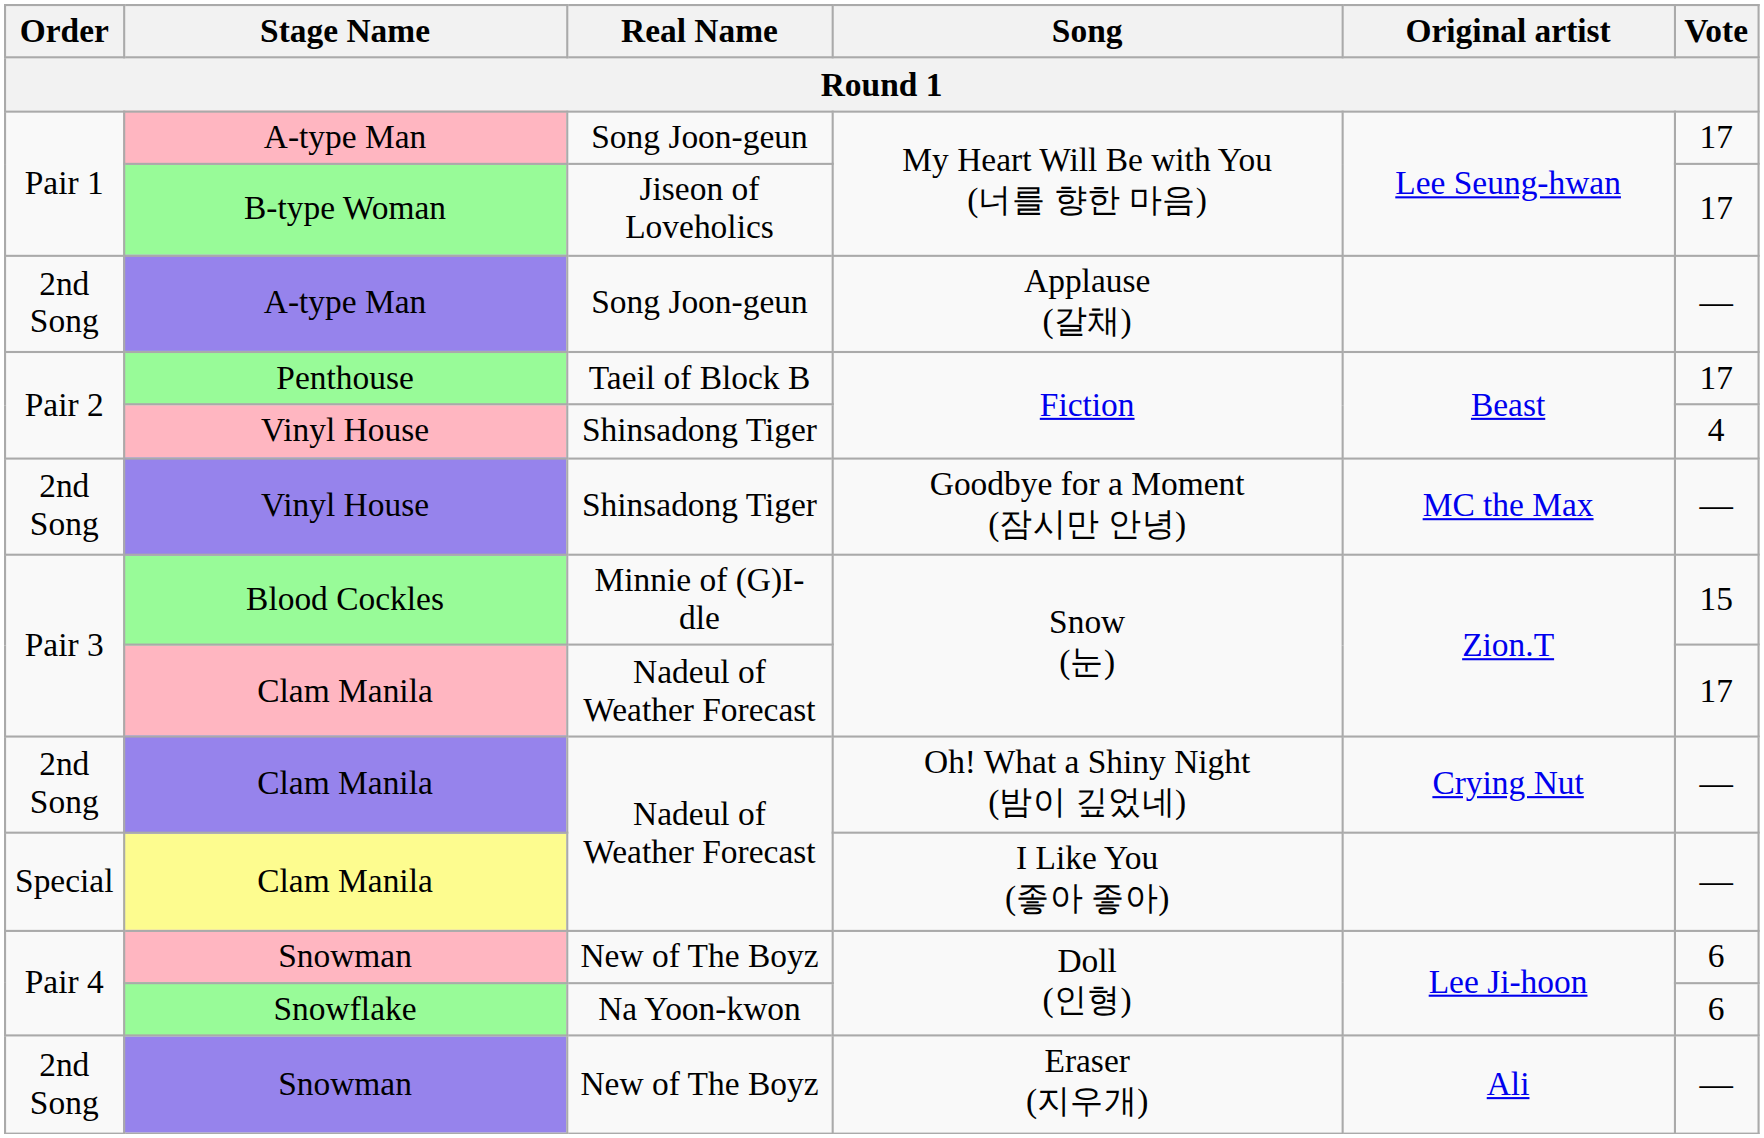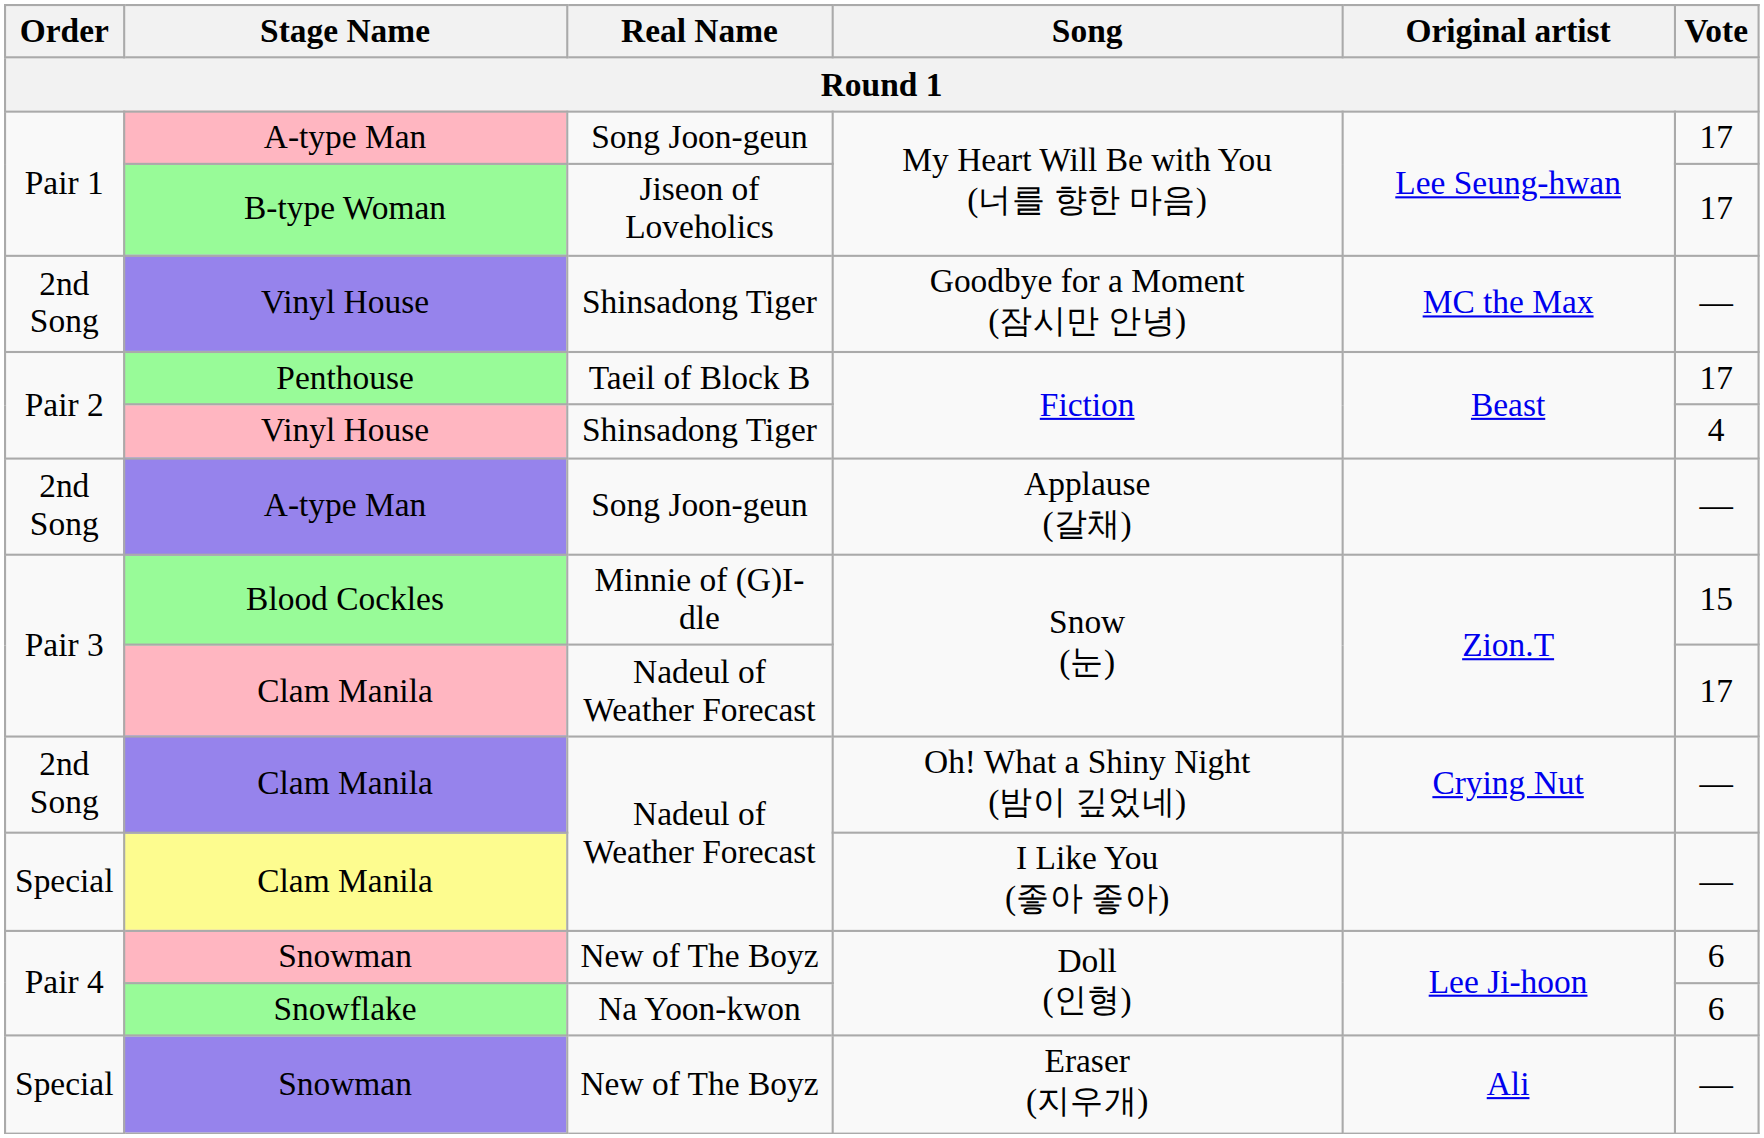 <table class="wikitable" style="text-align:center; width:95%;">
 <tr>
 <th style="width:1%;">Order</th>
 <th style="width:20%;">Stage Name</th>
 <th style="width:12%;">Real Name</th>
 <th style="width:23%;">Song</th>
 <th style="width:15%;">Original artist</th>
 <th style="width:1%;">Vote</th>
 </tr>
 <tr>
 <th colspan=6>Round 1</th>
 </tr>
 <tr>
 <td rowspan=2>Pair 1</td>
 <td bgcolor="lightpink">A-type Man</td>
 <td>Song Joon-geun</td>
 <td rowspan=2>My Heart Will Be with You<br>(너를 향한 마음)</td>
 <td rowspan=2><a href='#'>Lee Seung-hwan</a></td>
 <td>17</td>
 </tr>
 <tr>
 <td bgcolor="palegreen">B-type Woman</td>
 <td>Jiseon of Loveholics</td>
 <td>17</td>
 </tr>
 <tr>
 <td>2nd Song</td>
-<td bgcolor="#9683EC">A-type Man</td>
-<td>Song Joon-geun</td>
-<td>Applause<br>(갈채)</td>
-<td></td>
+<td bgcolor="#9683EC">Vinyl House</td>
+<td>Shinsadong Tiger</td>
+<td>Goodbye for a Moment<br>(잠시만 안녕)</td>
+<td><a href='#'>MC the Max</a></td>
 <td>—</td>
 </tr>
 <tr>
 <td rowspan=2>Pair 2</td>
 <td bgcolor="palegreen">Penthouse</td>
 <td>Taeil of Block B</td>
 <td rowspan=2><a href='#'>Fiction</a></td>
 <td rowspan=2><a href='#'>Beast</a></td>
 <td>17</td>
 </tr>
 <tr>
 <td bgcolor="lightpink">Vinyl House</td>
 <td>Shinsadong Tiger</td>
 <td>4</td>
 </tr>
 <tr>
 <td>2nd Song</td>
-<td bgcolor="#9683EC">Vinyl House</td>
-<td>Shinsadong Tiger</td>
-<td>Goodbye for a Moment<br>(잠시만 안녕)</td>
-<td><a href='#'>MC the Max</a></td>
+<td bgcolor="#9683EC">A-type Man</td>
+<td>Song Joon-geun</td>
+<td>Applause<br>(갈채)</td>
+<td></td>
 <td>—</td>
 </tr>
 <tr>
 <td rowspan=2>Pair 3</td>
 <td bgcolor="palegreen">Blood Cockles</td>
 <td>Minnie of (G)I-dle</td>
 <td rowspan=2>Snow<br>(눈)</td>
 <td rowspan=2><a href='#'>Zion.T</a></td>
 <td>15</td>
 </tr>
 <tr>
 <td bgcolor="lightpink">Clam Manila</td>
 <td>Nadeul of Weather Forecast</td>
 <td>17</td>
 </tr>
 <tr>
 <td>2nd Song</td>
 <td bgcolor="#9683EC">Clam Manila</td>
 <td rowspan=2>Nadeul of Weather Forecast</td>
 <td>Oh! What a Shiny Night<br>(밤이 깊었네)</td>
 <td><a href='#'>Crying Nut</a></td>
 <td>—</td>
 </tr>
 <tr>
 <td>Special</td>
 <td bgcolor="#FDFC8F">Clam Manila</td>
 <td>I Like You<br>(좋아 좋아)</td>
 <td></td>
 <td>—</td>
 </tr>
 <tr>
 <td rowspan=2>Pair 4</td>
 <td bgcolor="lightpink">Snowman</td>
 <td>New of The Boyz</td>
 <td rowspan=2>Doll<br>(인형)</td>
 <td rowspan=2><a href='#'>Lee Ji-hoon</a></td>
 <td>6</td>
 </tr>
 <tr>
 <td bgcolor="palegreen">Snowflake</td>
 <td>Na Yoon-kwon</td>
 <td>6</td>
 </tr>
 <tr>
-<td>2nd Song</td>
+<td>Special</td>
 <td bgcolor="#9683EC">Snowman</td>
 <td>New of The Boyz</td>
 <td>Eraser<br>(지우개)</td>
 <td><a href='#'>Ali</a></td>
 <td>—</td>
 </tr>
 </table>
